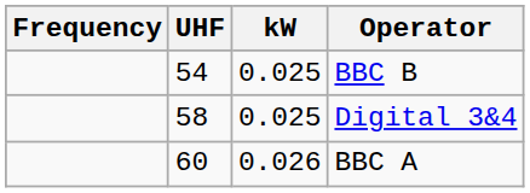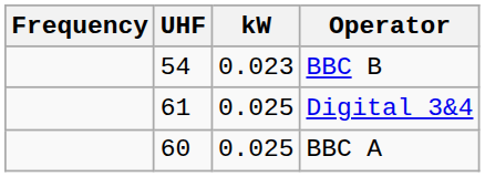 <table class="wikitable sortable">
 <tr>
 <th>Frequency</th>
 <th>UHF</th>
 <th>kW</th>
 <th>Operator</th>
 </tr>
 <tr>
 <td></td>
 <td>54</td>
-<td>0.025</td>
+<td>0.023</td>
 <td><a href='#'>BBC</a> B</td>
 </tr>
 <tr>
 <td></td>
-<td>58</td>
+<td>61</td>
 <td>0.025</td>
 <td><a href='#'>Digital 3&4</a></td>
 </tr>
 <tr>
 <td></td>
 <td>60</td>
-<td>0.026</td>
+<td>0.025</td>
 <td>BBC A</td>
 </tr>
 </table>
